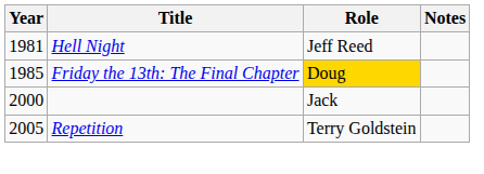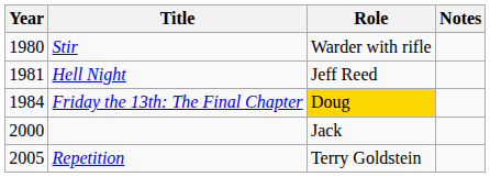 <table class = "wikitable sortable">
 <tr>
 <th>Year</th>
 <th>Title</th>
 <th>Role</th>
 <th class = "unsortable">Notes</th>
 </tr>
 <tr>
+<td>1980</td>
+<td><em><a href='#'>Stir</a></em></td>
+<td>Warder with rifle</td>
+<td></td>
+</tr>
+<tr>
 <td>1981</td>
 <td><em><a href='#'>Hell Night</a></em></td>
 <td>Jeff Reed</td>
 <td></td>
 </tr>
 <tr>
-<td>1985</td>
+<td>1984</td>
 <td><em><a href='#'>Friday the 13th: The Final Chapter</a></em></td>
 <td style="background: gold;">Doug</td>
 <td></td>
 </tr>
 <tr>
 <td>2000</td>
 <td><em></em></td>
 <td>Jack</td>
 <td></td>
 </tr>
 <tr>
 <td>2005</td>
 <td><em><a href='#'>Repetition</a></em></td>
 <td>Terry Goldstein</td>
 <td></td>
 </tr>
 </table>
